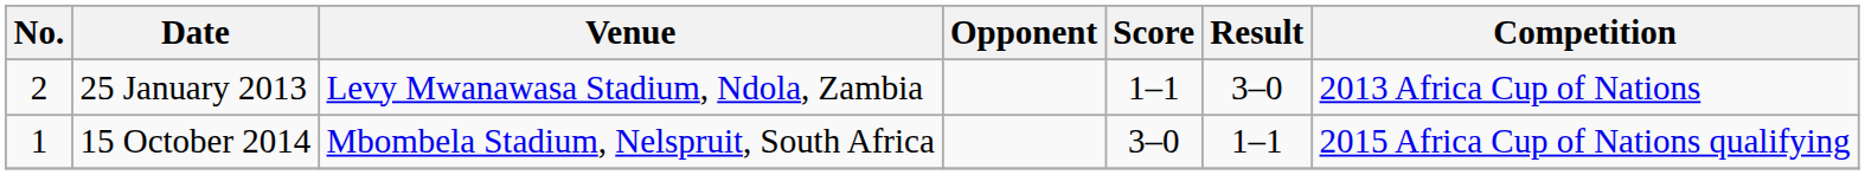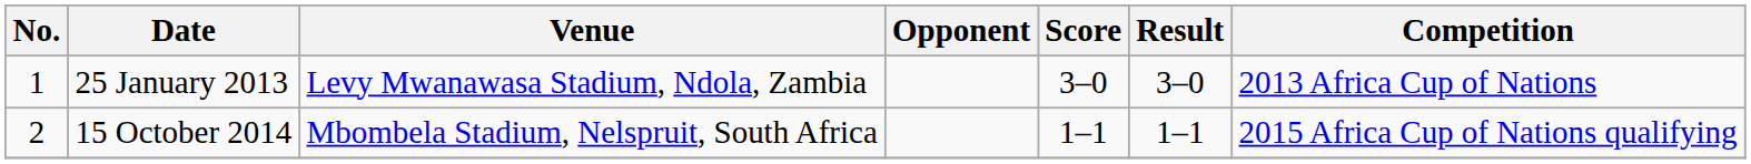 <table class="wikitable sortable">
 <tr>
 <th scope="col">No.</th>
 <th scope="col">Date</th>
 <th scope="col">Venue</th>
 <th scope="col">Opponent</th>
 <th scope="col">Score</th>
 <th scope="col">Result</th>
 <th scope="col">Competition</th>
 </tr>
 <tr>
-<td align="center">2</td>
+<td align="center">1</td>
 <td>25 January 2013</td>
 <td><a href='#'>Levy Mwanawasa Stadium</a>, <a href='#'>Ndola</a>, Zambia</td>
 <td></td>
-<td align="center">1–1</td>
+<td align="center">3–0</td>
 <td align="center">3–0</td>
 <td><a href='#'>2013 Africa Cup of Nations</a></td>
 </tr>
 <tr>
-<td align="center">1</td>
+<td align="center">2</td>
 <td>15 October 2014</td>
 <td><a href='#'>Mbombela Stadium</a>, <a href='#'>Nelspruit</a>, South Africa</td>
 <td></td>
-<td align="center">3–0</td>
+<td align="center">1–1</td>
 <td align="center">1–1</td>
 <td><a href='#'>2015 Africa Cup of Nations qualifying</a></td>
 </tr>
 <tr>
 </tr>
 </table>
